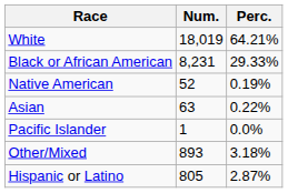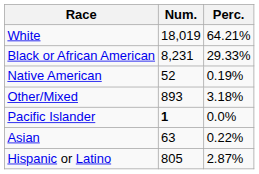 <table class="wikitable">
 <tr>
 <th>Race</th>
 <th>Num.</th>
 <th>Perc.</th>
 </tr>
 <tr>
 <td><a href='#'>White</a></td>
 <td>18,019</td>
 <td>64.21%</td>
 </tr>
 <tr>
 <td><a href='#'>Black or African American</a></td>
 <td>8,231</td>
 <td>29.33%</td>
 </tr>
 <tr>
 <td><a href='#'>Native American</a></td>
 <td>52</td>
 <td>0.19%</td>
 </tr>
 <tr>
+<td><a href='#'>Other/Mixed</a></td>
+<td>893</td>
+<td>3.18%</td>
+</tr>
+<tr>
+<td><a href='#'>Pacific Islander</a></td>
+<td><strong>1</strong></td>
+<td>0.0%</td>
+</tr>
+<tr>
 <td><a href='#'>Asian</a></td>
 <td>63</td>
 <td>0.22%</td>
-</tr>
-<tr>
-<td><a href='#'>Pacific Islander</a></td>
-<td>1</td>
-<td>0.0%</td>
-</tr>
-<tr>
-<td><a href='#'>Other/Mixed</a></td>
-<td>893</td>
-<td>3.18%</td>
 </tr>
 <tr>
 <td><a href='#'>Hispanic</a> or <a href='#'>Latino</a></td>
 <td>805</td>
 <td>2.87%</td>
 </tr>
 </table>
